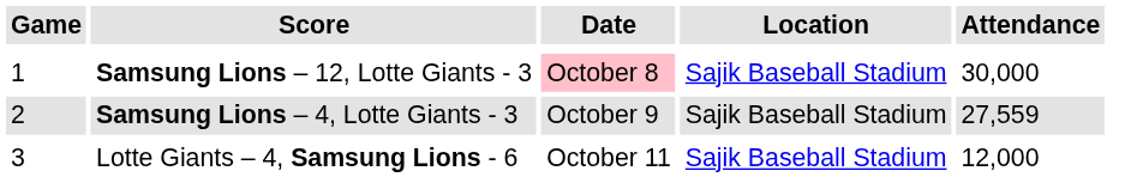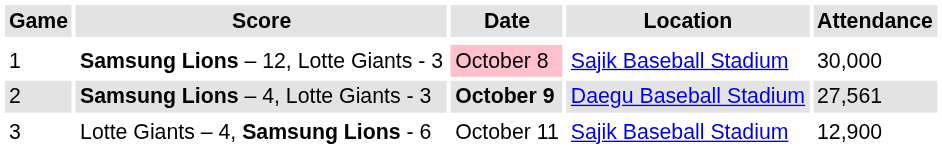 <table border="0" cellspacing="3" cellpadding="3">
 <tr style="background: #e3e3e3;">
 <th>Game</th>
 <th>Score</th>
 <th>Date</th>
 <th>Location</th>
 <th>Attendance</th>
 </tr>
 <tr style="background: #e3e3e3;">
 </tr>
 <tr>
 <td>1</td>
 <td><strong>Samsung Lions</strong> – 12, Lotte Giants - 3</td>
 <td style="background: pink;">October 8</td>
 <td><a href='#'>Sajik Baseball Stadium</a></td>
 <td>30,000</td>
 </tr>
 <tr style="background: #e3e3e3;">
 <td>2</td>
 <td><strong>Samsung Lions</strong> – 4, Lotte Giants - 3</td>
-<td>October 9</td>
-<td>Sajik Baseball Stadium</td>
-<td>27,559</td>
+<td><strong>October 9</strong></td>
+<td><a href='#'>Daegu Baseball Stadium</a></td>
+<td>27,561</td>
 </tr>
 <tr>
 <td>3</td>
 <td>Lotte Giants – 4, <strong>Samsung Lions</strong> - 6</td>
 <td>October 11</td>
 <td><a href='#'>Sajik Baseball Stadium</a></td>
-<td>12,000</td>
+<td>12,900</td>
 </tr>
 </table>
